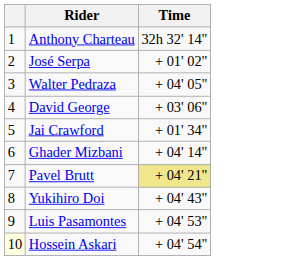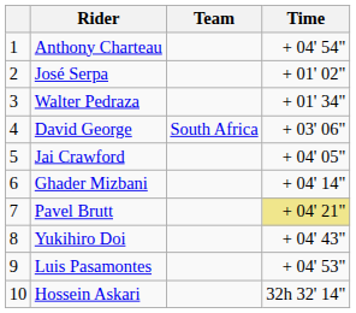 <table class=wikitable>
 <tr>
 <th></th>
 <th>Rider</th>
+<th>Team</th>
 <th>Time</th>
 </tr>
 <tr>
 <td>1</td>
 <td> <a href='#'>Anthony Charteau</a> </td>
-<td align=right>32h 32' 14"</td>
+<td></td>
+<td align=right>+ 04' 54"</td>
 </tr>
 <tr>
 <td>2</td>
 <td> <a href='#'>José Serpa</a></td>
+<td></td>
 <td align=right>+ 01' 02"</td>
 </tr>
 <tr>
 <td>3</td>
 <td> <a href='#'>Walter Pedraza</a></td>
-<td align=right>+ 04' 05"</td>
+<td></td>
+<td align=right>+ 01' 34"</td>
 </tr>
 <tr>
 <td>4</td>
 <td> <a href='#'>David George</a></td>
+<td><a href='#'>South Africa</a></td>
 <td align=right>+ 03' 06"</td>
 </tr>
 <tr>
 <td>5</td>
 <td> <a href='#'>Jai Crawford</a></td>
-<td align=right>+ 01' 34"</td>
+<td></td>
+<td align=right>+ 04' 05"</td>
 </tr>
 <tr>
 <td>6</td>
 <td> <a href='#'>Ghader Mizbani</a></td>
+<td></td>
 <td align=right>+ 04' 14"</td>
 </tr>
 <tr>
 <td>7</td>
 <td> <a href='#'>Pavel Brutt</a></td>
+<td></td>
 <td align=right style="background: khaki;">+ 04' 21"</td>
 </tr>
 <tr>
 <td>8</td>
 <td> <a href='#'>Yukihiro Doi</a></td>
+<td></td>
 <td align=right>+ 04' 43"</td>
 </tr>
 <tr>
 <td>9</td>
 <td> <a href='#'>Luis Pasamontes</a></td>
+<td></td>
 <td align=right>+ 04' 53"</td>
 </tr>
 <tr>
-<td style="background: lightyellow;">10</td>
+<td>10</td>
 <td> <a href='#'>Hossein Askari</a></td>
-<td align=right>+ 04' 54"</td>
+<td></td>
+<td align=right>32h 32' 14"</td>
 </tr>
 </table>
